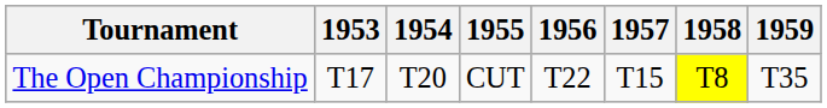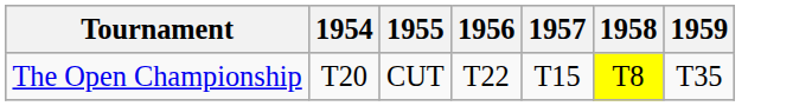 <table class="wikitable" style="font-size:95%;text-align:center;">
 <tr>
 <th>Tournament</th>
-<th>1953</th>
 <th>1954</th>
 <th>1955</th>
 <th>1956</th>
 <th>1957</th>
 <th>1958</th>
 <th>1959</th>
 </tr>
 <tr>
 <td align=left><a href='#'>The Open Championship</a></td>
-<td>T17</td>
 <td>T20</td>
 <td>CUT</td>
 <td>T22</td>
 <td>T15</td>
 <td style="background:yellow;">T8</td>
 <td>T35</td>
 </tr>
 </table>
